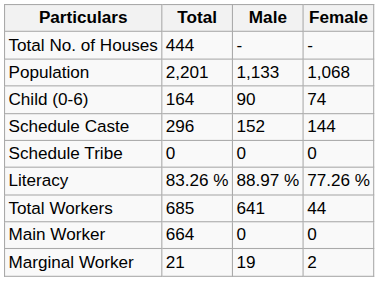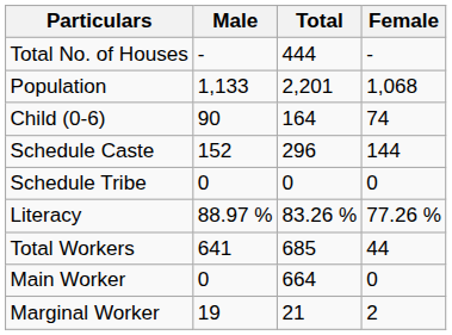 <table class="wikitable">
 <tr>
 <th>Particulars</th>
+<th>Male</th>
 <th>Total</th>
-<th>Male</th>
 <th>Female</th>
 </tr>
 <tr>
 <td>Total No. of Houses</td>
+<td>-</td>
 <td>444</td>
-<td>-</td>
 <td>-</td>
 </tr>
 <tr>
 <td>Population</td>
+<td>1,133</td>
 <td>2,201</td>
-<td>1,133</td>
 <td>1,068</td>
 </tr>
 <tr>
 <td>Child (0-6)</td>
+<td>90</td>
 <td>164</td>
-<td>90</td>
 <td>74</td>
 </tr>
 <tr>
 <td>Schedule Caste</td>
+<td>152</td>
 <td>296</td>
-<td>152</td>
 <td>144</td>
 </tr>
 <tr>
 <td>Schedule Tribe</td>
 <td>0</td>
 <td>0</td>
 <td>0</td>
 </tr>
 <tr>
 <td>Literacy</td>
+<td>88.97 %</td>
 <td>83.26 %</td>
-<td>88.97 %</td>
 <td>77.26 %</td>
 </tr>
 <tr>
 <td>Total Workers</td>
+<td>641</td>
 <td>685</td>
-<td>641</td>
 <td>44</td>
 </tr>
 <tr>
 <td>Main Worker</td>
+<td>0</td>
 <td>664</td>
-<td>0</td>
 <td>0</td>
 </tr>
 <tr>
 <td>Marginal Worker</td>
+<td>19</td>
 <td>21</td>
-<td>19</td>
 <td>2</td>
 </tr>
 </table>
